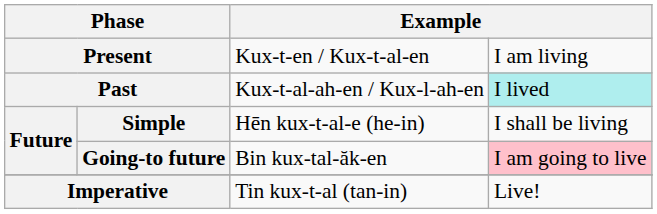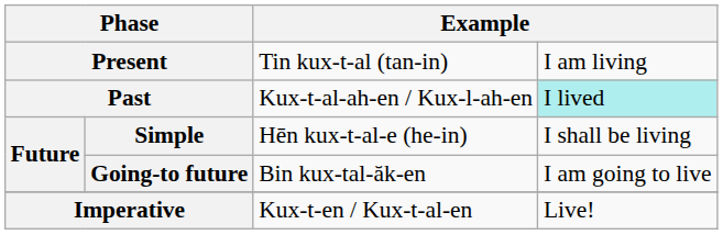 <table class= "wikitable">
 <tr>
 <th colspan=2>Phase</th>
 <th colspan=2>Example</th>
 </tr>
 <tr>
 <th colspan=2>Present</th>
-<td>Kux-t-en / Kux-t-al-en</td>
+<td>Tin kux-t-al (tan-in)</td>
 <td>I am living</td>
 </tr>
 <tr>
 <th colspan=2>Past</th>
 <td>Kux-t-al-ah-en / Kux-l-ah-en</td>
 <td style="background: paleturquoise;">I lived</td>
 </tr>
 <tr>
 <th rowspan=2>Future</th>
 <th>Simple</th>
 <td>Hēn kux-t-al-e (he-in)</td>
 <td>I shall be living</td>
 </tr>
 <tr>
 <th>Going-to future</th>
 <td>Bin kux-tal-ăk-en</td>
-<td style="background: pink;">I am going to live</td>
+<td>I am going to live</td>
 </tr>
 <tr>
 </tr>
 <tr>
 <th colspan=2>Imperative</th>
-<td>Tin kux-t-al (tan-in)</td>
+<td>Kux-t-en / Kux-t-al-en</td>
 <td>Live!</td>
 </tr>
 </table>
